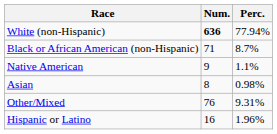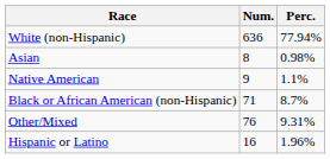 <table class="wikitable">
 <tr>
 <th>Race</th>
 <th>Num.</th>
 <th>Perc.</th>
 </tr>
 <tr>
 <td><a href='#'>White</a> (non-Hispanic)</td>
-<td><strong>636</strong></td>
+<td>636</td>
 <td>77.94%</td>
 </tr>
 <tr>
-<td><a href='#'>Black or African American</a> (non-Hispanic)</td>
-<td>71</td>
-<td>8.7%</td>
+<td><a href='#'>Asian</a></td>
+<td>8</td>
+<td>0.98%</td>
 </tr>
 <tr>
 <td><a href='#'>Native American</a></td>
 <td>9</td>
 <td>1.1%</td>
 </tr>
 <tr>
-<td><a href='#'>Asian</a></td>
-<td>8</td>
-<td>0.98%</td>
+<td><a href='#'>Black or African American</a> (non-Hispanic)</td>
+<td>71</td>
+<td>8.7%</td>
 </tr>
 <tr>
 <td><a href='#'>Other/Mixed</a></td>
 <td>76</td>
 <td>9.31%</td>
 </tr>
 <tr>
 <td><a href='#'>Hispanic</a> or <a href='#'>Latino</a></td>
 <td>16</td>
 <td>1.96%</td>
 </tr>
 </table>
